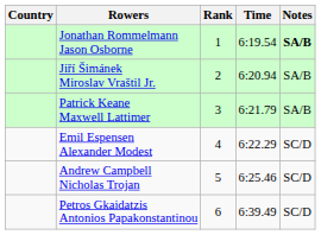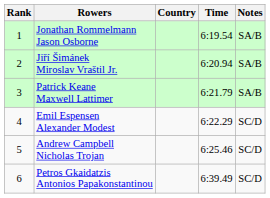 <table class="wikitable" style="text-align:center">
 <tr>
+<th>Rank</th>
+<th>Rowers</th>
 <th>Country</th>
-<th>Rowers</th>
-<th>Rank</th>
 <th>Time</th>
 <th>Notes</th>
 </tr>
 <tr bgcolor=ccffcc>
+<td>1</td>
+<td align="left"><a href='#'>Jonathan Rommelmann</a><br><a href='#'>Jason Osborne</a></td>
 <td align="left"></td>
-<td align="left"><a href='#'>Jonathan Rommelmann</a><br><a href='#'>Jason Osborne</a></td>
-<td>1</td>
 <td>6:19.54</td>
-<td><strong>SA/B</strong></td>
+<td>SA/B</td>
 </tr>
 <tr bgcolor=ccffcc>
+<td>2</td>
+<td align="left"><a href='#'>Jiří Šimánek</a><br><a href='#'>Miroslav Vraštil Jr.</a></td>
 <td align="left"></td>
-<td align="left"><a href='#'>Jiří Šimánek</a><br><a href='#'>Miroslav Vraštil Jr.</a></td>
-<td>2</td>
 <td>6:20.94</td>
 <td>SA/B</td>
 </tr>
 <tr bgcolor=ccffcc>
+<td>3</td>
+<td align="left"><a href='#'>Patrick Keane</a><br><a href='#'>Maxwell Lattimer</a></td>
 <td align="left"></td>
-<td align="left"><a href='#'>Patrick Keane</a><br><a href='#'>Maxwell Lattimer</a></td>
-<td>3</td>
 <td>6:21.79</td>
 <td>SA/B</td>
 </tr>
 <tr>
+<td>4</td>
+<td align="left"><a href='#'>Emil Espensen</a><br><a href='#'>Alexander Modest</a></td>
 <td align="left"></td>
-<td align="left"><a href='#'>Emil Espensen</a><br><a href='#'>Alexander Modest</a></td>
-<td>4</td>
 <td>6:22.29</td>
 <td>SC/D</td>
 </tr>
 <tr>
+<td>5</td>
+<td align="left"><a href='#'>Andrew Campbell</a><br><a href='#'>Nicholas Trojan</a></td>
 <td align="left"></td>
-<td align="left"><a href='#'>Andrew Campbell</a><br><a href='#'>Nicholas Trojan</a></td>
-<td>5</td>
 <td>6:25.46</td>
 <td>SC/D</td>
 </tr>
 <tr>
+<td>6</td>
+<td align="left"><a href='#'>Petros Gkaidatzis</a><br><a href='#'>Antonios Papakonstantinou</a></td>
 <td align="left"></td>
-<td align="left"><a href='#'>Petros Gkaidatzis</a><br><a href='#'>Antonios Papakonstantinou</a></td>
-<td>6</td>
 <td>6:39.49</td>
 <td>SC/D</td>
 </tr>
 </table>
